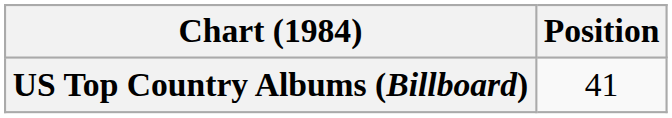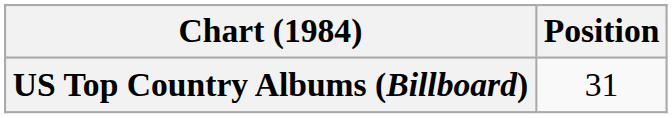 <table class="wikitable plainrowheaders" style="text-align:center">
 <tr>
 <th scope="col">Chart (1984)</th>
 <th scope="col">Position</th>
 </tr>
 <tr>
 <th scope="row">US Top Country Albums (<em>Billboard</em>)</th>
-<td>41</td>
+<td>31</td>
 </tr>
 </table>
